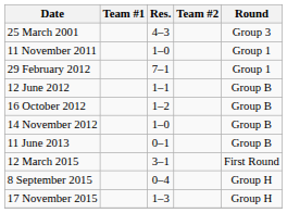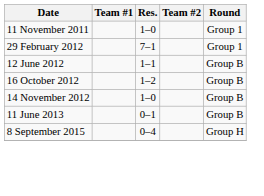 <table class="wikitable">
 <tr>
 <th>Date</th>
 <th>Team #1</th>
 <th>Res.</th>
 <th>Team #2</th>
 <th>Round</th>
-</tr>
-<tr>
-<td>25 March 2001</td>
-<td></td>
-<td style="text-align:center;">4–3</td>
-<td></td>
-<td style="text-align:center;">Group 3</td>
 </tr>
 <tr>
 <td>11 November 2011</td>
 <td></td>
 <td style="text-align:center;">1–0</td>
 <td></td>
 <td style="text-align:center;">Group 1</td>
 </tr>
 <tr>
 <td>29 February 2012</td>
 <td></td>
 <td style="text-align:center;">7–1</td>
 <td></td>
 <td style="text-align:center;">Group 1</td>
 </tr>
 <tr>
 <td>12 June 2012</td>
 <td></td>
 <td style="text-align:center;">1–1</td>
 <td></td>
 <td style="text-align:center;">Group B</td>
 </tr>
 <tr>
 <td>16 October 2012</td>
 <td></td>
 <td style="text-align:center;">1–2</td>
 <td></td>
 <td style="text-align:center;">Group B</td>
 </tr>
 <tr>
 <td>14 November 2012</td>
 <td></td>
 <td style="text-align:center;">1–0</td>
 <td></td>
 <td style="text-align:center;">Group B</td>
 </tr>
 <tr>
 <td>11 June 2013</td>
 <td></td>
 <td style="text-align:center;">0–1</td>
 <td></td>
 <td style="text-align:center;">Group B</td>
 </tr>
 <tr>
-<td>12 March 2015</td>
-<td></td>
-<td style="text-align:center;">3–1</td>
-<td></td>
-<td style="text-align:center;">First Round</td>
-</tr>
-<tr>
 <td>8 September 2015</td>
 <td></td>
 <td style="text-align:center;">0–4</td>
 <td></td>
 <td style="text-align:center;">Group H</td>
 </tr>
 <tr>
-<td>17 November 2015</td>
-<td></td>
-<td style="text-align:center;">1–3</td>
-<td></td>
-<td style="text-align:center;">Group H</td>
-</tr>
-<tr>
 </tr>
 </table>
